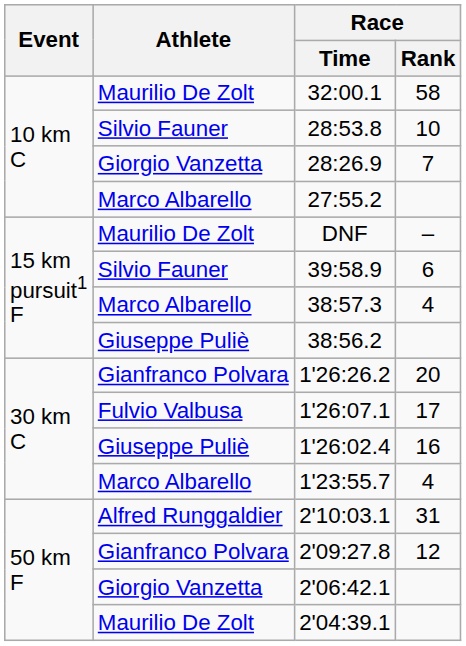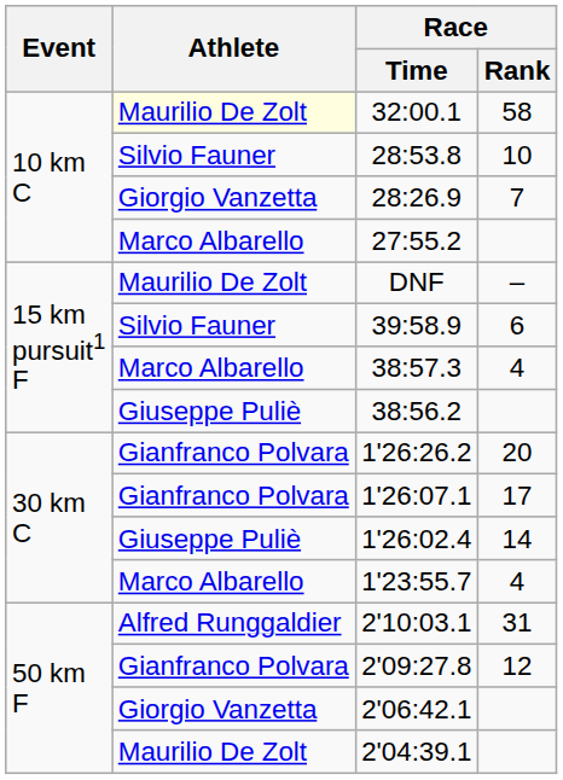 <table class="wikitable" border="1" style="font-size:90%">
 <tr>
 <th rowspan=2>Event</th>
 <th rowspan=2>Athlete</th>
 <th colspan=2>Race</th>
 </tr>
 <tr>
 <th>Time</th>
 <th>Rank</th>
 </tr>
 <tr>
 <td rowspan=4>10 km <br> C</td>
-<td><a href='#'>Maurilio De Zolt</a></td>
+<td style="background: lightyellow;"><a href='#'>Maurilio De Zolt</a></td>
 <td align=center>32:00.1</td>
 <td align=center>58</td>
 </tr>
 <tr>
 <td><a href='#'>Silvio Fauner</a></td>
 <td align=center>28:53.8</td>
 <td align=center>10</td>
 </tr>
 <tr>
 <td><a href='#'>Giorgio Vanzetta</a></td>
 <td align=center>28:26.9</td>
 <td align=center>7</td>
 </tr>
 <tr>
 <td><a href='#'>Marco Albarello</a></td>
 <td align=center>27:55.2</td>
 <td align=center></td>
 </tr>
 <tr>
 <td rowspan=4>15 km <br> pursuit<sup>1</sup> <br> F</td>
 <td><a href='#'>Maurilio De Zolt</a></td>
 <td align=center>DNF</td>
 <td align=center>–</td>
 </tr>
 <tr>
 <td><a href='#'>Silvio Fauner</a></td>
 <td align=center>39:58.9</td>
 <td align=center>6</td>
 </tr>
 <tr>
 <td><a href='#'>Marco Albarello</a></td>
 <td align=center>38:57.3</td>
 <td align=center>4</td>
 </tr>
 <tr>
 <td><a href='#'>Giuseppe Puliè</a></td>
 <td align=center>38:56.2</td>
 <td align=center></td>
 </tr>
 <tr>
 <td rowspan=4>30 km <br> C</td>
 <td><a href='#'>Gianfranco Polvara</a></td>
 <td align=center>1'26:26.2</td>
 <td align=center>20</td>
 </tr>
 <tr>
-<td><a href='#'>Fulvio Valbusa</a></td>
+<td><a href='#'>Gianfranco Polvara</a></td>
 <td align=center>1'26:07.1</td>
 <td align=center>17</td>
 </tr>
 <tr>
 <td><a href='#'>Giuseppe Puliè</a></td>
 <td align=center>1'26:02.4</td>
-<td align=center>16</td>
+<td align=center>14</td>
 </tr>
 <tr>
 <td><a href='#'>Marco Albarello</a></td>
 <td align=center>1'23:55.7</td>
 <td align=center>4</td>
 </tr>
 <tr>
 <td rowspan=4>50 km <br> F</td>
 <td><a href='#'>Alfred Runggaldier</a></td>
 <td align=center>2'10:03.1</td>
 <td align=center>31</td>
 </tr>
 <tr>
 <td><a href='#'>Gianfranco Polvara</a></td>
 <td align=center>2'09:27.8</td>
 <td align=center>12</td>
 </tr>
 <tr>
 <td><a href='#'>Giorgio Vanzetta</a></td>
 <td align=center>2'06:42.1</td>
 <td align=center></td>
 </tr>
 <tr>
 <td><a href='#'>Maurilio De Zolt</a></td>
 <td align=center>2'04:39.1</td>
 <td align=center></td>
 </tr>
 </table>
